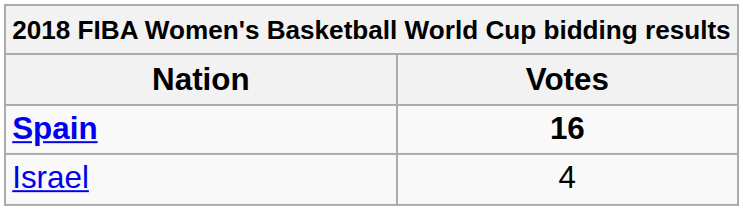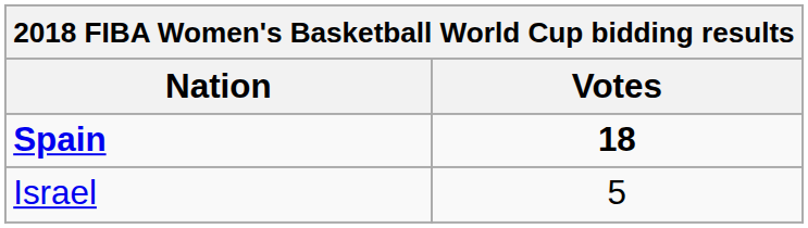 <table class="wikitable">
 <tr>
 <th colspan="7"><small> 2018 FIBA Women's Basketball World Cup bidding results </small></th>
 </tr>
 <tr>
 <th>Nation</th>
 <th>Votes</th>
 </tr>
 <tr>
 <td><strong> <a href='#'>Spain</a></strong></td>
-<td align=center><strong>16</strong></td>
+<td align=center><strong>18</strong></td>
 </tr>
 <tr>
 <td> <a href='#'>Israel</a></td>
-<td align=center>4</td>
+<td align=center>5</td>
 </tr>
 </table>
